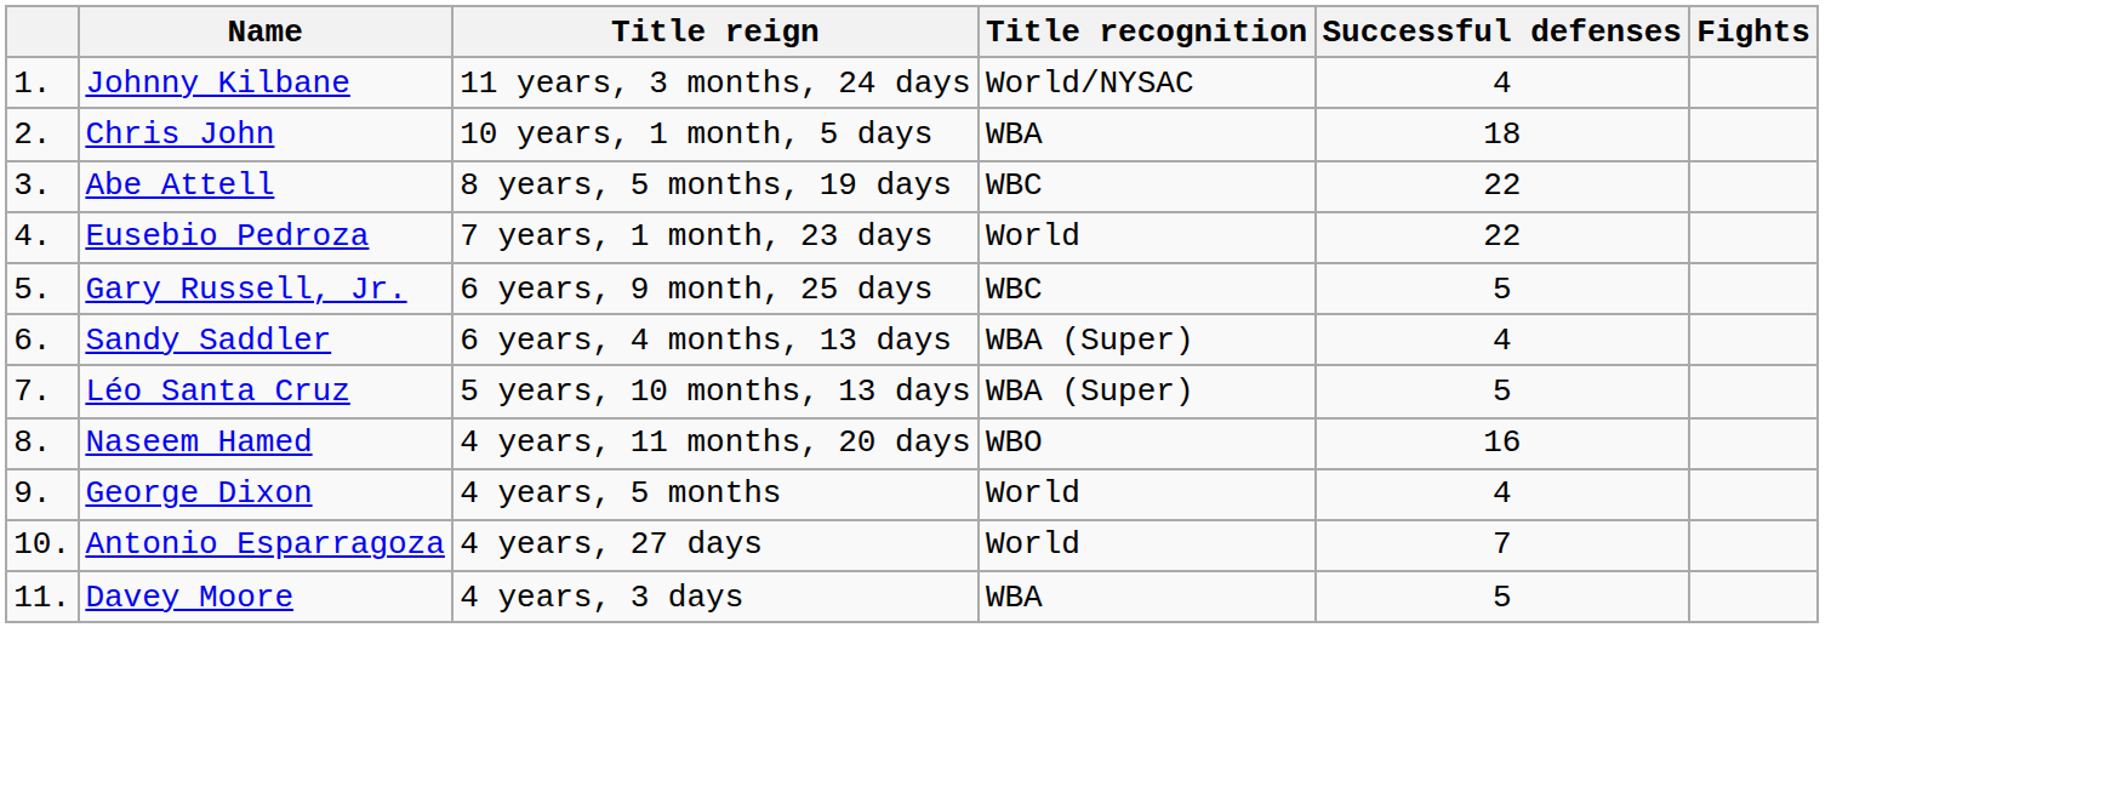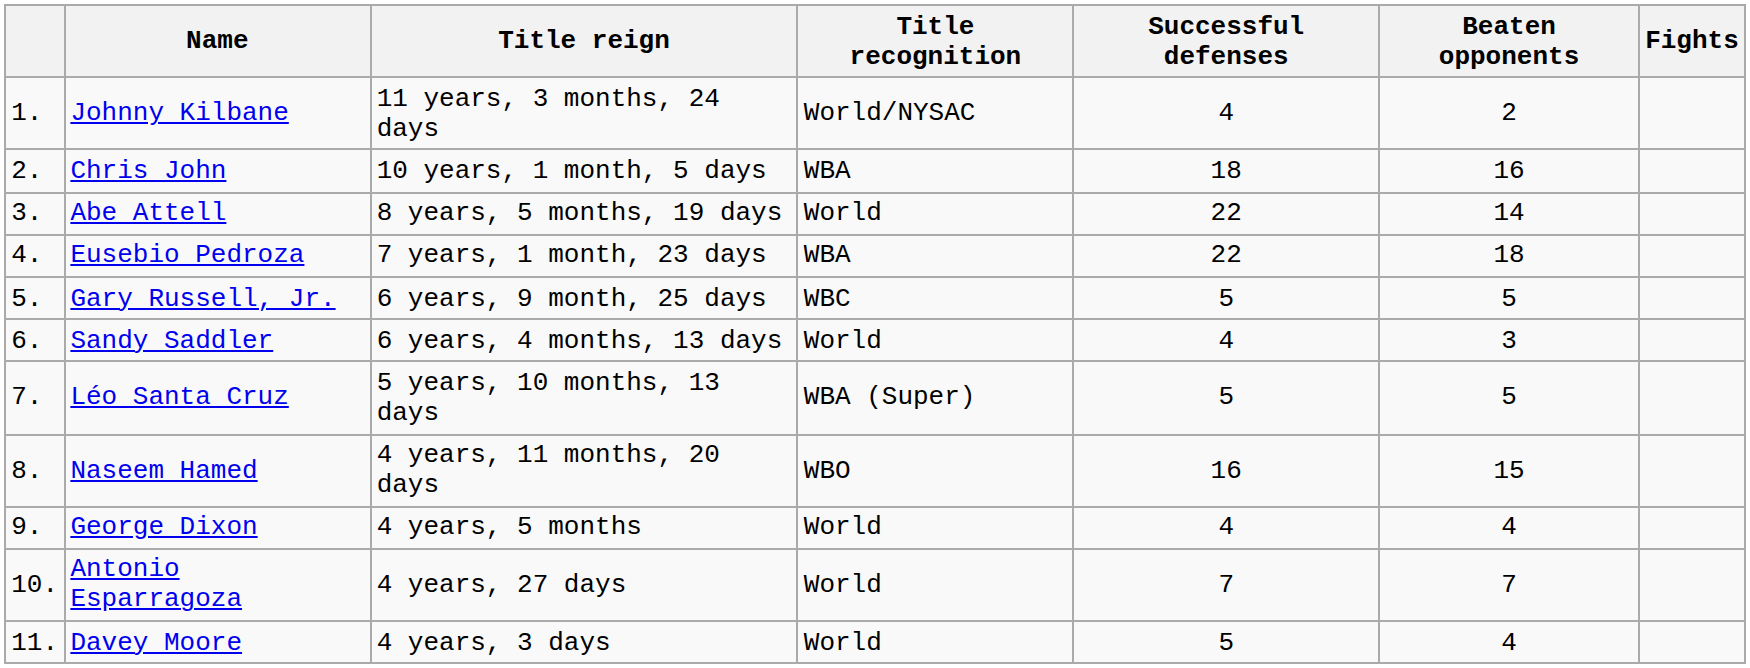 <table class="sortable wikitable">
 <tr>
 <th></th>
 <th>Name</th>
 <th>Title reign</th>
 <th>Title recognition</th>
 <th>Successful defenses</th>
+<th>Beaten opponents</th>
 <th>Fights</th>
 </tr>
 <tr>
 <td>1.</td>
 <td><a href='#'>Johnny Kilbane</a></td>
 <td>11 years, 3 months, 24 days</td>
 <td>World/NYSAC</td>
 <td style="text-align:center">4</td>
+<td style="text-align:center">2</td>
 <td></td>
 </tr>
 <tr>
 <td>2.</td>
 <td><a href='#'>Chris John</a></td>
 <td>10 years, 1 month, 5 days</td>
 <td>WBA</td>
 <td style="text-align:center">18</td>
+<td style="text-align:center">16</td>
 <td></td>
 </tr>
 <tr>
 <td>3.</td>
 <td><a href='#'>Abe Attell</a></td>
 <td>8 years, 5 months, 19 days</td>
-<td>WBC</td>
+<td>World</td>
 <td style="text-align:center">22</td>
+<td style="text-align:center">14</td>
 <td></td>
 </tr>
 <tr>
 <td>4.</td>
 <td><a href='#'>Eusebio Pedroza</a></td>
 <td>7 years, 1 month, 23 days</td>
-<td>World</td>
+<td>WBA</td>
 <td style="text-align:center">22</td>
+<td style="text-align:center">18</td>
 <td></td>
 </tr>
 <tr>
 <td>5.</td>
 <td><a href='#'>Gary Russell, Jr.</a></td>
 <td>6 years, 9 month, 25 days</td>
 <td>WBC</td>
 <td style="text-align:center">5</td>
+<td style="text-align:center">5</td>
 <td></td>
 </tr>
 <tr>
 <td>6.</td>
 <td><a href='#'>Sandy Saddler</a></td>
 <td>6 years, 4 months, 13 days</td>
-<td>WBA (Super)</td>
+<td>World</td>
 <td style="text-align:center">4</td>
+<td style="text-align:center">3</td>
 <td></td>
 </tr>
 <tr>
 <td>7.</td>
 <td><a href='#'>Léo Santa Cruz</a></td>
 <td>5 years, 10 months, 13 days</td>
 <td>WBA (Super)</td>
+<td style="text-align:center">5</td>
 <td style="text-align:center">5</td>
 <td></td>
 </tr>
 <tr>
 <td>8.</td>
 <td><a href='#'>Naseem Hamed</a></td>
 <td>4 years, 11 months, 20 days</td>
 <td>WBO</td>
 <td style="text-align:center">16</td>
+<td style="text-align:center">15</td>
 <td></td>
 </tr>
 <tr>
 <td>9.</td>
 <td><a href='#'>George Dixon</a></td>
 <td>4 years, 5 months</td>
 <td>World</td>
+<td style="text-align:center">4</td>
 <td style="text-align:center">4</td>
 <td></td>
 </tr>
 <tr>
 <td>10.</td>
 <td><a href='#'>Antonio Esparragoza</a></td>
 <td>4 years, 27 days</td>
 <td>World</td>
 <td style="text-align:center">7</td>
+<td style="text-align:center">7</td>
 <td></td>
 </tr>
 <tr>
 <td>11.</td>
 <td><a href='#'>Davey Moore</a></td>
 <td>4 years, 3 days</td>
-<td>WBA</td>
+<td>World</td>
 <td style="text-align:center">5</td>
+<td style="text-align:center">4</td>
 <td></td>
 </tr>
 </table>
